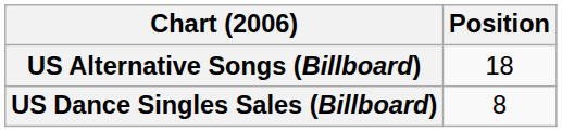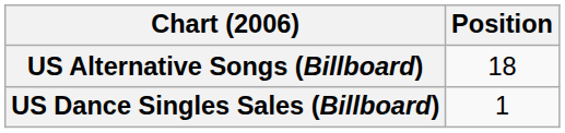 <table class="wikitable sortable plainrowheaders" style="text-align:center">
 <tr>
 <th scope="col">Chart (2006)</th>
 <th scope="col">Position</th>
 </tr>
 <tr>
 <th scope="row">US Alternative Songs (<em>Billboard</em>)</th>
 <td>18</td>
 </tr>
 <tr>
 <th scope="row">US Dance Singles Sales (<em>Billboard</em>)</th>
-<td>8</td>
+<td>1</td>
 </tr>
 </table>
